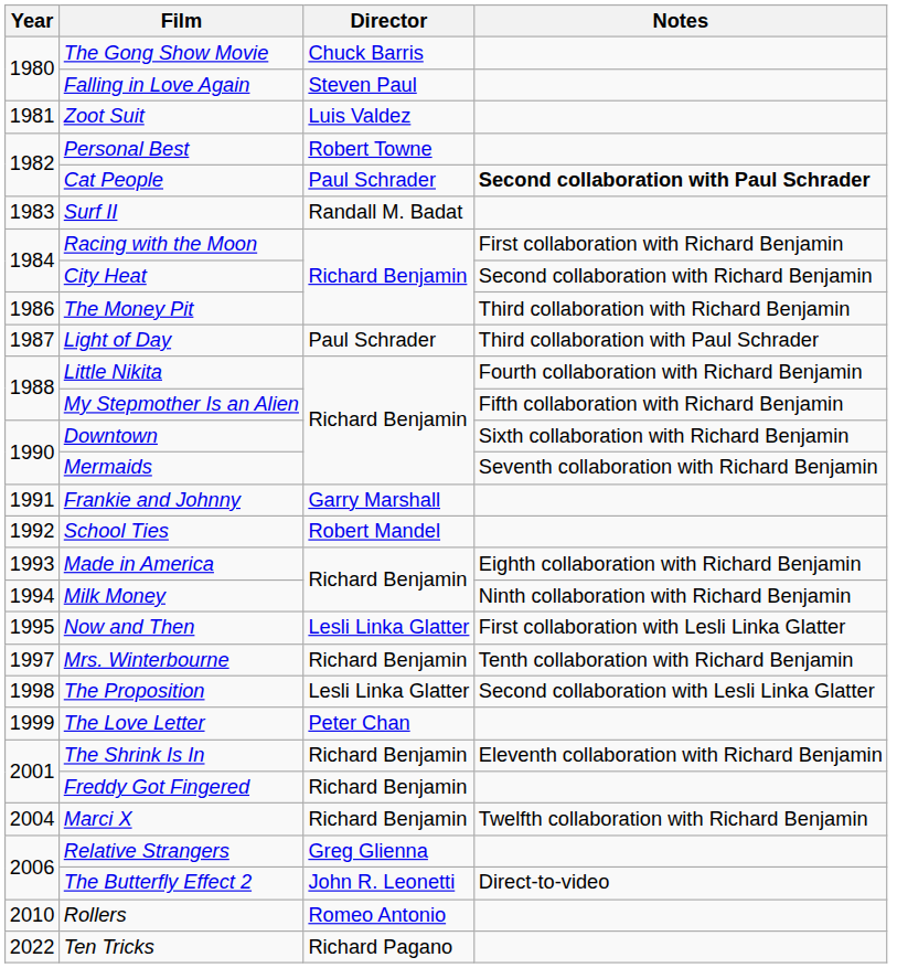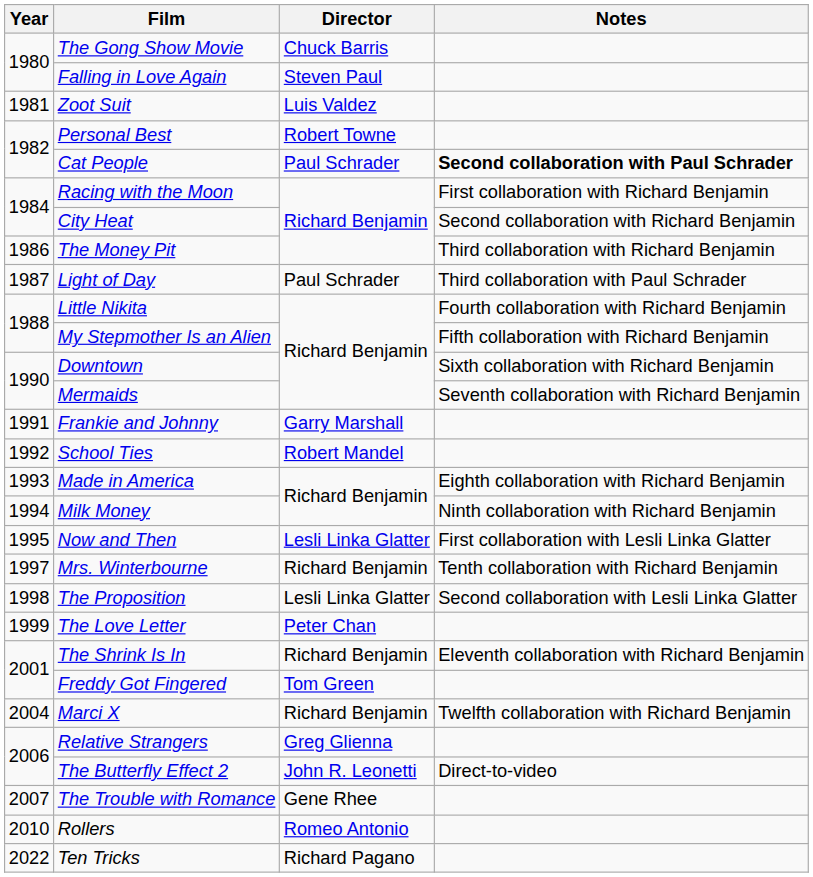 <table class="wikitable">
 <tr>
 <th>Year</th>
 <th>Film</th>
 <th>Director</th>
 <th>Notes</th>
 </tr>
 <tr>
 <td rowspan=2>1980</td>
 <td><em><a href='#'>The Gong Show Movie</a></em></td>
 <td><a href='#'>Chuck Barris</a></td>
 <td></td>
 </tr>
 <tr>
 <td><em><a href='#'>Falling in Love Again</a></em></td>
 <td><a href='#'>Steven Paul</a></td>
 <td></td>
 </tr>
 <tr>
 <td>1981</td>
 <td><em><a href='#'>Zoot Suit</a></em></td>
 <td><a href='#'>Luis Valdez</a></td>
 <td></td>
 </tr>
 <tr>
 <td rowspan=2>1982</td>
 <td><em><a href='#'>Personal Best</a></em></td>
 <td><a href='#'>Robert Towne</a></td>
 <td></td>
 </tr>
 <tr>
 <td><em><a href='#'>Cat People</a></em></td>
 <td><a href='#'>Paul Schrader</a></td>
 <td><strong>Second collaboration with Paul Schrader</strong></td>
-</tr>
-<tr>
-<td>1983</td>
-<td><em><a href='#'>Surf II</a></em></td>
-<td>Randall M. Badat</td>
-<td></td>
 </tr>
 <tr>
 <td rowspan=2>1984</td>
 <td><em><a href='#'>Racing with the Moon</a></em></td>
 <td rowspan=3><a href='#'>Richard Benjamin</a></td>
 <td>First collaboration with Richard Benjamin</td>
 </tr>
 <tr>
 <td><em><a href='#'>City Heat</a></em></td>
 <td>Second collaboration with Richard Benjamin</td>
 </tr>
 <tr>
 <td>1986</td>
 <td><em><a href='#'>The Money Pit</a></em></td>
 <td>Third collaboration with Richard Benjamin</td>
 </tr>
 <tr>
 <td>1987</td>
 <td><em><a href='#'>Light of Day</a></em></td>
 <td>Paul Schrader</td>
 <td>Third collaboration with Paul Schrader</td>
 </tr>
 <tr>
 <td rowspan=2>1988</td>
 <td><em><a href='#'>Little Nikita</a></em></td>
 <td rowspan=4>Richard Benjamin</td>
 <td>Fourth collaboration with Richard Benjamin</td>
 </tr>
 <tr>
 <td><em><a href='#'>My Stepmother Is an Alien</a></em></td>
 <td>Fifth collaboration with Richard Benjamin</td>
 </tr>
 <tr>
 <td rowspan=2>1990</td>
 <td><em><a href='#'>Downtown</a></em></td>
 <td>Sixth collaboration with Richard Benjamin</td>
 </tr>
 <tr>
 <td><em><a href='#'>Mermaids</a></em></td>
 <td>Seventh collaboration with Richard Benjamin</td>
 </tr>
 <tr>
 <td>1991</td>
 <td><em><a href='#'>Frankie and Johnny</a></em></td>
 <td><a href='#'>Garry Marshall</a></td>
 <td></td>
 </tr>
 <tr>
 <td>1992</td>
 <td><em><a href='#'>School Ties</a></em></td>
 <td><a href='#'>Robert Mandel</a></td>
 <td></td>
 </tr>
 <tr>
 <td>1993</td>
 <td><em><a href='#'>Made in America</a></em></td>
 <td rowspan=2>Richard Benjamin</td>
 <td>Eighth collaboration with Richard Benjamin</td>
 </tr>
 <tr>
 <td>1994</td>
 <td><em><a href='#'>Milk Money</a></em></td>
 <td>Ninth collaboration with Richard Benjamin</td>
 </tr>
 <tr>
 <td>1995</td>
 <td><em><a href='#'>Now and Then</a></em></td>
 <td><a href='#'>Lesli Linka Glatter</a></td>
 <td>First collaboration with Lesli Linka Glatter</td>
 </tr>
 <tr>
 <td>1997</td>
 <td><em><a href='#'>Mrs. Winterbourne</a></em></td>
 <td>Richard Benjamin</td>
 <td>Tenth collaboration with Richard Benjamin</td>
 </tr>
 <tr>
 <td>1998</td>
 <td><em><a href='#'>The Proposition</a></em></td>
 <td>Lesli Linka Glatter</td>
 <td>Second collaboration with Lesli Linka Glatter</td>
 </tr>
 <tr>
 <td>1999</td>
 <td><em><a href='#'>The Love Letter</a></em></td>
 <td><a href='#'>Peter Chan</a></td>
 <td></td>
 </tr>
 <tr>
 <td rowspan=2>2001</td>
 <td><em><a href='#'>The Shrink Is In</a></em></td>
 <td>Richard Benjamin</td>
 <td>Eleventh collaboration with Richard Benjamin</td>
 </tr>
 <tr>
 <td><em><a href='#'>Freddy Got Fingered</a></em></td>
-<td>Richard Benjamin</td>
+<td><a href='#'>Tom Green</a></td>
 <td></td>
 </tr>
 <tr>
 <td>2004</td>
 <td><em><a href='#'>Marci X</a></em></td>
 <td>Richard Benjamin</td>
 <td>Twelfth collaboration with Richard Benjamin</td>
 </tr>
 <tr>
 <td rowspan=2>2006</td>
 <td><em><a href='#'>Relative Strangers</a></em></td>
 <td><a href='#'>Greg Glienna</a></td>
 <td></td>
 </tr>
 <tr>
 <td><em><a href='#'>The Butterfly Effect 2</a></em></td>
 <td><a href='#'>John R. Leonetti</a></td>
 <td>Direct-to-video</td>
 </tr>
 <tr>
+<td>2007</td>
+<td><em><a href='#'>The Trouble with Romance</a></em></td>
+<td>Gene Rhee</td>
+<td></td>
+</tr>
+<tr>
 <td>2010</td>
 <td><em>Rollers</em></td>
 <td><a href='#'>Romeo Antonio</a></td>
 <td></td>
 </tr>
 <tr>
 <td>2022</td>
 <td><em>Ten Tricks</em></td>
 <td>Richard Pagano</td>
 <td></td>
 </tr>
 </table>
